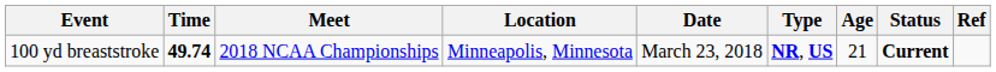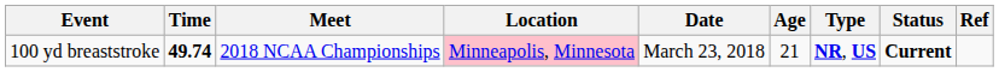 <table class="wikitable">
 <tr>
 <th>Event</th>
 <th>Time</th>
 <th>Meet</th>
 <th>Location</th>
 <th>Date</th>
+<th>Age</th>
 <th>Type</th>
-<th>Age</th>
 <th>Status</th>
 <th>Ref</th>
 </tr>
 <tr>
 <td>100 yd breaststroke</td>
 <td style="text-align:center;"><strong>49.74</strong></td>
 <td><a href='#'>2018 NCAA Championships</a></td>
-<td><a href='#'>Minneapolis</a>, <a href='#'>Minnesota</a></td>
+<td style="background: pink;"><a href='#'>Minneapolis</a>, <a href='#'>Minnesota</a></td>
 <td>March 23, 2018</td>
+<td style="text-align:center;">21</td>
 <td><strong><a href='#'>NR</a></strong>, <strong><a href='#'>US</a></strong></td>
-<td style="text-align:center;">21</td>
 <td><strong>Current</strong></td>
 <td style="text-align:center;"></td>
 </tr>
 </table>
